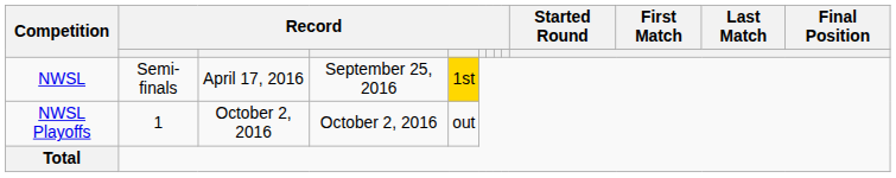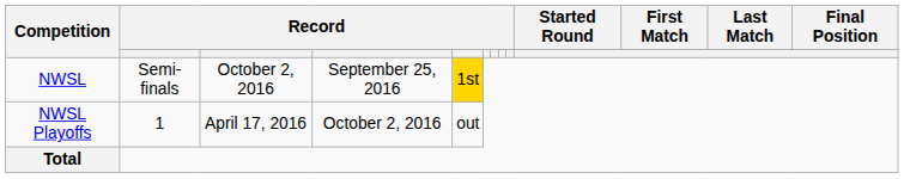 <table class="wikitable" style="text-align: center">
 <tr>
 <th rowspan=2>Competition</th>
 <th colspan=8>Record</th>
 <th>Started Round</th>
 <th>First Match</th>
 <th>Last Match</th>
 <th>Final Position</th>
 </tr>
 <tr>
 <th></th>
 <th></th>
 <th></th>
 <th></th>
 <th></th>
 <th></th>
 <th></th>
 <th></th>
 <th colspan=4></th>
 </tr>
 <tr>
 <td><a href='#'>NWSL</a><br></td>
 <td>Semi-finals</td>
-<td>April 17, 2016</td>
+<td>October 2, 2016</td>
 <td>September 25, 2016</td>
 <td style="background:gold;">1st</td>
 </tr>
 <tr>
 <td><a href='#'>NWSL Playoffs</a><br></td>
 <td>1</td>
-<td>October 2, 2016</td>
+<td>April 17, 2016</td>
 <td>October 2, 2016</td>
 <td>out</td>
 </tr>
 <tr>
 <th>Total<br></th>
 </tr>
 </table>
